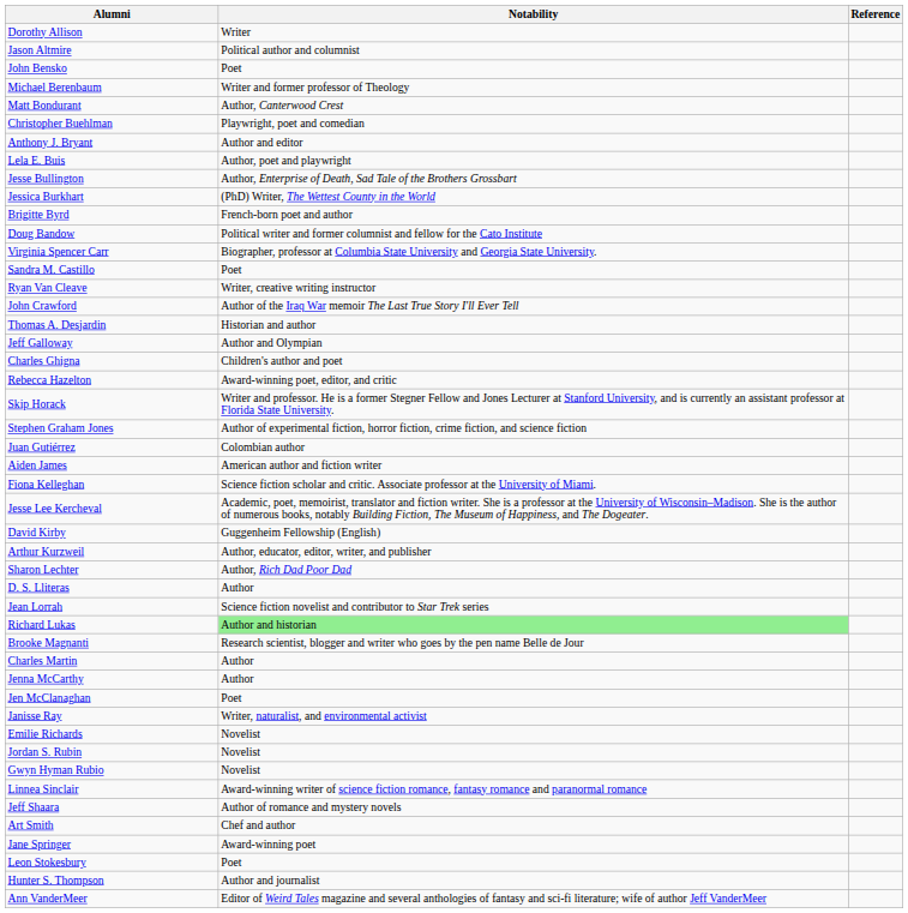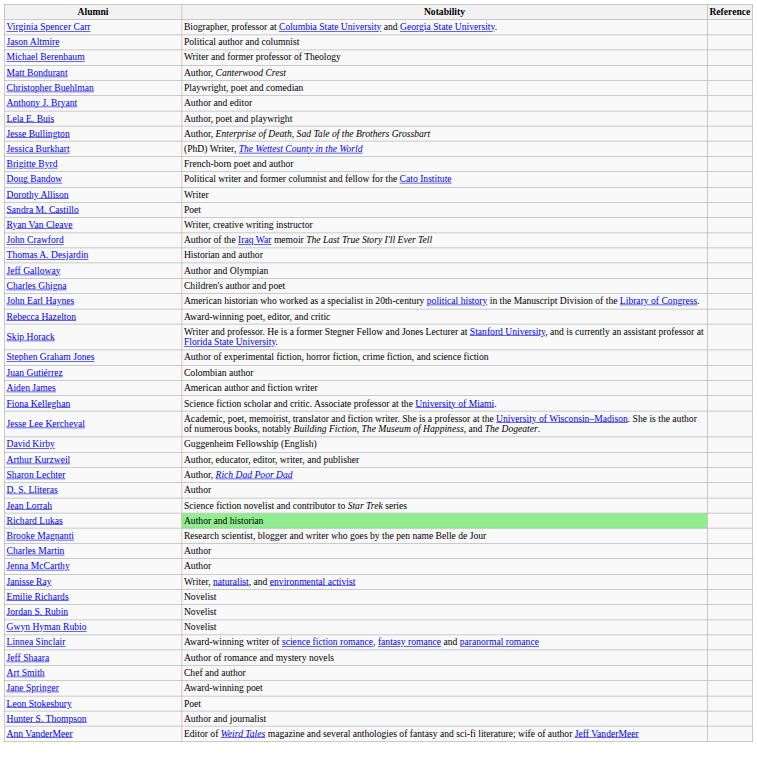 <table class="wikitable vertical-align-top">
 <tr>
 <th style="width:25%;">Alumni</th>
 <th style="width:75%;">Notability</th>
 <th style="width:*;" class="unsortable">Reference</th>
 </tr>
 <tr>
-<td><a href='#'>Dorothy Allison</a></td>
-<td>Writer</td>
+<td><a href='#'>Virginia Spencer Carr</a></td>
+<td>Biographer, professor at <a href='#'>Columbia State University</a> and <a href='#'>Georgia State University</a>.</td>
 <td></td>
 </tr>
 <tr>
 <td><a href='#'>Jason Altmire</a></td>
 <td>Political author and columnist</td>
-<td></td>
-</tr>
-<tr>
-<td><a href='#'>John Bensko</a></td>
-<td>Poet</td>
 <td></td>
 </tr>
 <tr>
 <td><a href='#'>Michael Berenbaum</a></td>
 <td>Writer and former professor of Theology</td>
 <td></td>
 </tr>
 <tr>
 <td><a href='#'>Matt Bondurant</a></td>
 <td>Author, <em>Canterwood Crest</em></td>
 <td></td>
 </tr>
 <tr>
 <td><a href='#'>Christopher Buehlman</a></td>
 <td>Playwright, poet and comedian</td>
 <td></td>
 </tr>
 <tr>
 <td><a href='#'>Anthony J. Bryant</a></td>
 <td>Author and editor</td>
 <td></td>
 </tr>
 <tr>
 <td><a href='#'>Lela E. Buis</a></td>
 <td>Author, poet and playwright</td>
 <td></td>
 </tr>
 <tr>
 <td><a href='#'>Jesse Bullington</a></td>
 <td>Author, <em>Enterprise of Death</em>, <em>Sad Tale of the Brothers Grossbart</em></td>
 <td></td>
 </tr>
 <tr>
 <td><a href='#'>Jessica Burkhart</a></td>
 <td>(PhD) Writer, <em><a href='#'>The Wettest County in the World</a></em></td>
 <td></td>
 </tr>
 <tr>
 <td><a href='#'>Brigitte Byrd</a></td>
 <td>French-born poet and author</td>
 <td></td>
 </tr>
 <tr>
 <td><a href='#'>Doug Bandow</a></td>
 <td>Political writer and former columnist and fellow for the <a href='#'>Cato Institute</a></td>
 <td></td>
 </tr>
 <tr>
-<td><a href='#'>Virginia Spencer Carr</a></td>
-<td>Biographer, professor at <a href='#'>Columbia State University</a> and <a href='#'>Georgia State University</a>.</td>
+<td><a href='#'>Dorothy Allison</a></td>
+<td>Writer</td>
 <td></td>
 </tr>
 <tr>
 <td><a href='#'>Sandra M. Castillo</a></td>
 <td>Poet</td>
 <td></td>
 </tr>
 <tr>
 <td><a href='#'>Ryan Van Cleave</a></td>
 <td>Writer, creative writing instructor</td>
 <td></td>
 </tr>
 <tr>
 <td><a href='#'>John Crawford</a></td>
 <td>Author of the <a href='#'>Iraq War</a> memoir <em>The Last True Story I'll Ever Tell</em></td>
 <td></td>
 </tr>
 <tr>
 <td><a href='#'>Thomas A. Desjardin</a></td>
 <td>Historian and author</td>
 <td></td>
 </tr>
 <tr>
 <td><a href='#'>Jeff Galloway</a></td>
 <td>Author and Olympian</td>
 <td></td>
 </tr>
 <tr>
 <td><a href='#'>Charles Ghigna</a></td>
 <td>Children's author and poet</td>
+<td></td>
+</tr>
+<tr>
+<td><a href='#'>John Earl Haynes</a></td>
+<td>American historian who worked as a specialist in 20th-century <a href='#'>political history</a> in the Manuscript Division of the <a href='#'>Library of Congress</a>.</td>
 <td></td>
 </tr>
 <tr>
 <td><a href='#'>Rebecca Hazelton</a></td>
 <td>Award-winning poet, editor, and critic</td>
 <td></td>
 </tr>
 <tr>
 <td><a href='#'>Skip Horack</a></td>
 <td>Writer and professor. He is a former Stegner Fellow and Jones Lecturer at <a href='#'>Stanford University</a>, and is currently an assistant professor at <a href='#'>Florida State University</a>.</td>
 <td></td>
 </tr>
 <tr>
 <td><a href='#'>Stephen Graham Jones</a></td>
 <td>Author of experimental fiction, horror fiction, crime fiction, and science fiction</td>
 <td></td>
 </tr>
 <tr>
 <td><a href='#'>Juan Gutiérrez</a></td>
 <td>Colombian author</td>
 <td></td>
 </tr>
 <tr>
 <td><a href='#'>Aiden James</a></td>
 <td>American author and fiction writer</td>
 <td></td>
 </tr>
 <tr>
 <td><a href='#'>Fiona Kelleghan</a></td>
 <td>Science fiction scholar and critic. Associate professor at the <a href='#'>University of Miami</a>.</td>
 <td></td>
 </tr>
 <tr>
 <td><a href='#'>Jesse Lee Kercheval</a></td>
 <td>Academic, poet, memoirist, translator and fiction writer. She is a professor at the <a href='#'>University of Wisconsin–Madison</a>. She is the author of numerous books, notably <em>Building Fiction, The Museum of Happiness,</em> and <em>The Dogeater</em>.</td>
 <td></td>
 </tr>
 <tr>
 <td><a href='#'>David Kirby</a></td>
 <td>Guggenheim Fellowship (English)</td>
 <td></td>
 </tr>
 <tr>
 <td><a href='#'>Arthur Kurzweil</a></td>
 <td>Author, educator, editor, writer, and publisher</td>
 <td></td>
 </tr>
 <tr>
 <td><a href='#'>Sharon Lechter</a></td>
 <td>Author, <em><a href='#'>Rich Dad Poor Dad</a></em></td>
 <td></td>
 </tr>
 <tr>
 <td><a href='#'>D. S. Lliteras</a></td>
 <td>Author</td>
 <td></td>
 </tr>
 <tr>
 <td><a href='#'>Jean Lorrah</a></td>
 <td>Science fiction novelist and contributor to <em>Star Trek</em> series</td>
 <td></td>
 </tr>
 <tr>
 <td><a href='#'>Richard Lukas</a></td>
 <td style="background: lightgreen;">Author and historian</td>
 <td></td>
 </tr>
 <tr>
 <td><a href='#'>Brooke Magnanti</a></td>
 <td>Research scientist, blogger and writer who goes by the pen name Belle de Jour</td>
 <td></td>
 </tr>
 <tr>
 <td><a href='#'>Charles Martin</a></td>
 <td>Author</td>
 <td></td>
 </tr>
 <tr>
 <td><a href='#'>Jenna McCarthy</a></td>
 <td>Author</td>
 <td></td>
 </tr>
 <tr>
-<td><a href='#'>Jen McClanaghan</a></td>
-<td>Poet</td>
-<td></td>
-</tr>
-<tr>
 <td><a href='#'>Janisse Ray</a></td>
 <td>Writer, <a href='#'>naturalist</a>, and <a href='#'>environmental activist</a></td>
 <td></td>
 </tr>
 <tr>
 <td><a href='#'>Emilie Richards</a></td>
 <td>Novelist</td>
 <td></td>
 </tr>
 <tr>
 <td><a href='#'>Jordan S. Rubin</a></td>
 <td>Novelist</td>
 <td></td>
 </tr>
 <tr>
 <td><a href='#'>Gwyn Hyman Rubio</a></td>
 <td>Novelist</td>
 <td></td>
 </tr>
 <tr>
 <td><a href='#'>Linnea Sinclair</a></td>
 <td>Award-winning writer of <a href='#'>science fiction romance</a>, <a href='#'>fantasy romance</a> and <a href='#'>paranormal romance</a></td>
 <td></td>
 </tr>
 <tr>
 <td><a href='#'>Jeff Shaara</a></td>
 <td>Author of romance and mystery novels</td>
 <td></td>
 </tr>
 <tr>
 <td><a href='#'>Art Smith</a></td>
 <td>Chef and author</td>
 <td></td>
 </tr>
 <tr>
 <td><a href='#'>Jane Springer</a></td>
 <td>Award-winning poet</td>
 <td></td>
 </tr>
 <tr>
 <td><a href='#'>Leon Stokesbury</a></td>
 <td>Poet</td>
 <td></td>
 </tr>
 <tr>
 <td><a href='#'>Hunter S. Thompson</a></td>
 <td>Author and journalist</td>
 <td></td>
 </tr>
 <tr>
 <td><a href='#'>Ann VanderMeer</a></td>
 <td>Editor of <em><a href='#'>Weird Tales</a></em> magazine and several anthologies of fantasy and sci-fi literature; wife of author <a href='#'>Jeff VanderMeer</a></td>
 <td></td>
 </tr>
 </table>
